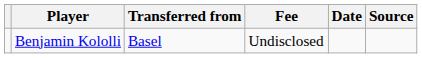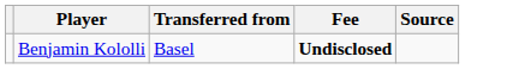 <table class="wikitable plainrowheaders sortable">
 <tr>
 <th></th>
 <th scope="col">Player</th>
 <th>Transferred from</th>
 <th style="width: 80px;">Fee</th>
-<th scope="col">Date</th>
 <th scope="col">Source</th>
 </tr>
 <tr>
 <td align="center"></td>
 <td> <a href='#'>Benjamin Kololli</a></td>
 <td> <a href='#'>Basel</a></td>
-<td>Undisclosed</td>
-<td></td>
+<td><strong>Undisclosed</strong></td>
 <td></td>
 </tr>
 </table>
